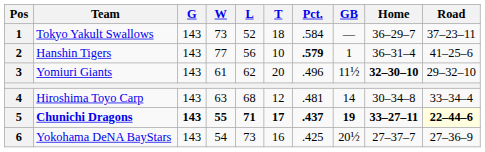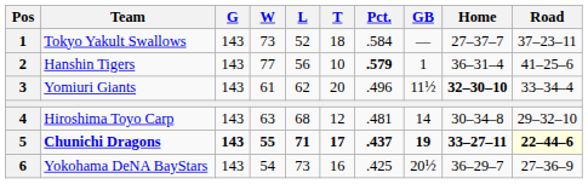 <table class="wikitable plainrowheaders" width="70%" style="text-align:center;">
 <tr>
 <th width="5%" scope="col">Pos</th>
 <th width="25%" scope="col">Team</th>
 <th width="5%" scope="col"><a href='#'>G</a></th>
 <th width="5%" scope="col"><a href='#'>W</a></th>
 <th width="5%" scope="col"><a href='#'>L</a></th>
 <th width="5%" scope="col"><a href='#'>T</a></th>
 <th width="7%" scope="col"><a href='#'>Pct.</a></th>
 <th width="5%" scope="col"><a href='#'>GB</a></th>
 <th width="10%" scope="col">Home</th>
 <th width="10%" scope="col">Road</th>
 </tr>
 <tr>
 <th>1</th>
 <td style="text-align:left;"><a href='#'>Tokyo Yakult Swallows</a></td>
 <td>143</td>
 <td>73</td>
 <td>52</td>
 <td>18</td>
 <td>.584</td>
 <td>—</td>
-<td>36–29–7</td>
+<td>27–37–7</td>
 <td>37–23–11</td>
 </tr>
 <tr>
 <th>2</th>
 <td style="text-align:left;"><a href='#'>Hanshin Tigers</a></td>
 <td>143</td>
 <td>77</td>
 <td>56</td>
 <td>10</td>
 <td><strong>.579</strong></td>
 <td>1</td>
 <td>36–31–4</td>
 <td>41–25–6</td>
 </tr>
 <tr>
 <th>3</th>
 <td style="text-align:left;"><a href='#'>Yomiuri Giants</a></td>
 <td>143</td>
 <td>61</td>
 <td>62</td>
 <td>20</td>
 <td>.496</td>
 <td>11½</td>
 <td><strong>32–30–10</strong></td>
-<td>29–32–10</td>
+<td>33–34–4</td>
 </tr>
 <tr>
 <th colspan="10"></th>
 </tr>
 <tr>
 <th>4</th>
 <td style="text-align:left;"><a href='#'>Hiroshima Toyo Carp</a></td>
 <td>143</td>
 <td>63</td>
 <td>68</td>
 <td>12</td>
 <td>.481</td>
 <td>14</td>
 <td>30–34–8</td>
-<td>33–34–4</td>
+<td>29–32–10</td>
 </tr>
 <tr>
 <th>5</th>
 <td style="text-align:left;"><strong><a href='#'>Chunichi Dragons</a></strong></td>
 <td><strong>143</strong></td>
 <td><strong>55</strong></td>
 <td><strong>71</strong></td>
 <td><strong>17</strong></td>
 <td><strong>.437</strong></td>
 <td><strong>19</strong></td>
 <td><strong>33–27–11</strong></td>
 <td style="background: lightyellow;"><strong>22–44–6</strong></td>
 </tr>
 <tr>
 <th>6</th>
 <td style="text-align:left;"><a href='#'>Yokohama DeNA BayStars</a></td>
 <td>143</td>
 <td>54</td>
 <td>73</td>
 <td>16</td>
 <td>.425</td>
 <td>20½</td>
-<td>27–37–7</td>
+<td>36–29–7</td>
 <td>27–36–9</td>
 </tr>
 </table>
